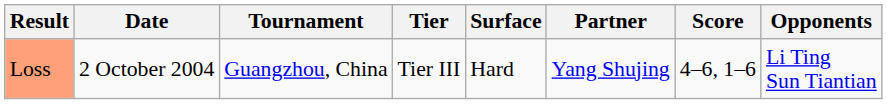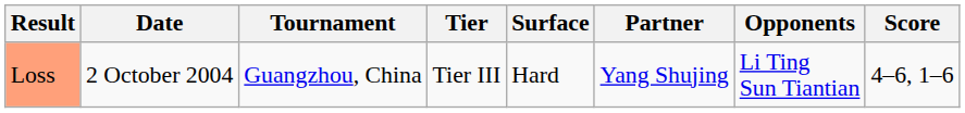 <table class="sortable wikitable">
 <tr>
 <th>Result</th>
 <th>Date</th>
 <th>Tournament</th>
 <th>Tier</th>
 <th>Surface</th>
 <th>Partner</th>
+<th>Opponents</th>
 <th class="unsortable">Score</th>
-<th>Opponents</th>
 </tr>
 <tr>
 <td style="background:#FFA07A;">Loss</td>
 <td>2 October 2004</td>
 <td><a href='#'>Guangzhou</a>, China</td>
 <td>Tier III</td>
 <td>Hard</td>
 <td> <a href='#'>Yang Shujing</a></td>
+<td> <a href='#'>Li Ting</a> <br>  <a href='#'>Sun Tiantian</a></td>
 <td>4–6, 1–6</td>
-<td> <a href='#'>Li Ting</a> <br>  <a href='#'>Sun Tiantian</a></td>
 </tr>
 </table>
